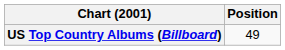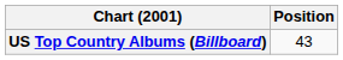 <table class="wikitable plainrowheaders" style="text-align:center;">
 <tr>
 <th>Chart (2001)</th>
 <th>Position</th>
 </tr>
 <tr>
 <th scope="row">US <a href='#'>Top Country Albums</a> (<em><a href='#'>Billboard</a></em>)</th>
-<td>49</td>
+<td>43</td>
 </tr>
 </table>
